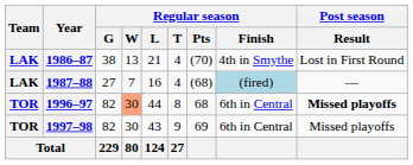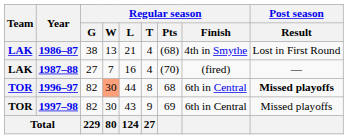 <table class="wikitable" style="font-size: 95%; text-align:center;">
 <tr>
 <th rowspan="2">Team</th>
 <th rowspan="2">Year</th>
 <th colspan="6"><a href='#'>Regular season</a></th>
 <th colspan="1"><a href='#'>Post season</a></th>
 </tr>
 <tr>
 <th>G</th>
 <th>W</th>
 <th>L</th>
 <th>T</th>
 <th>Pts</th>
 <th>Finish</th>
 <th>Result</th>
 </tr>
 <tr>
 <th><a href='#'>LAK</a></th>
 <th><a href='#'>1986–87</a></th>
 <td>38</td>
 <td>13</td>
 <td>21</td>
 <td>4</td>
-<td>(70)</td>
+<td>(68)</td>
 <td>4th in <a href='#'>Smythe</a></td>
 <td>Lost in First Round</td>
 </tr>
 <tr>
 <th>LAK</th>
 <th><a href='#'>1987–88</a></th>
 <td>27</td>
 <td>7</td>
 <td>16</td>
 <td>4</td>
-<td>(68)</td>
-<td style="background: lightblue;">(fired)</td>
+<td>(70)</td>
+<td>(fired)</td>
 <td>—</td>
 </tr>
 <tr>
 <th><a href='#'>TOR</a></th>
 <th><a href='#'>1996–97</a></th>
 <td>82</td>
 <td style="background: lightsalmon;">30</td>
 <td>44</td>
 <td>8</td>
 <td>68</td>
 <td>6th in <a href='#'>Central</a></td>
 <td><strong>Missed playoffs</strong></td>
 </tr>
 <tr>
 <th>TOR</th>
 <th><a href='#'>1997–98</a></th>
 <td>82</td>
 <td>30</td>
 <td>43</td>
 <td>9</td>
 <td>69</td>
 <td>6th in Central</td>
 <td>Missed playoffs</td>
 </tr>
 <tr>
 <th colspan="2">Total</th>
 <th>229</th>
 <th>80</th>
 <th>124</th>
 <th>27</th>
 <th></th>
 <th></th>
 <th></th>
 </tr>
 </table>
